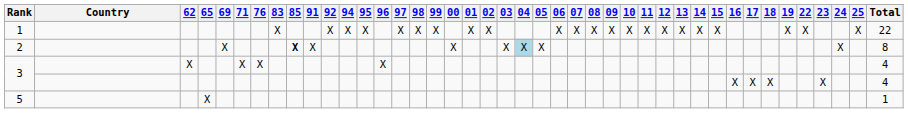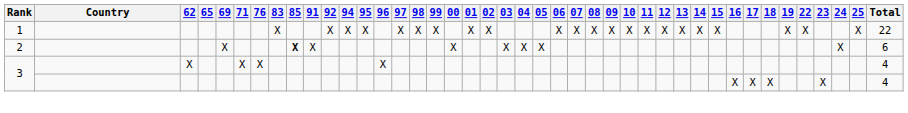 <table class=wikitable style="font-size:85%; text-align:center">
 <tr>
 <th>Rank</th>
 <th width=150>Country</th>
 <th><a href='#'>62</a></th>
 <th><a href='#'>65</a></th>
 <th><a href='#'>69</a></th>
 <th><a href='#'>71</a></th>
 <th><a href='#'>76</a></th>
 <th><a href='#'>83</a></th>
 <th><a href='#'>85</a></th>
 <th><a href='#'>91</a></th>
 <th><a href='#'>92</a></th>
 <th><a href='#'>94</a></th>
 <th><a href='#'>95</a></th>
 <th><a href='#'>96</a></th>
 <th><a href='#'>97</a></th>
 <th><a href='#'>98</a></th>
 <th><a href='#'>99</a></th>
 <th><a href='#'>00</a></th>
 <th><a href='#'>01</a></th>
 <th><a href='#'>02</a></th>
 <th><a href='#'>03</a></th>
 <th><a href='#'>04</a></th>
 <th><a href='#'>05</a></th>
 <th><a href='#'>06</a></th>
 <th><a href='#'>07</a></th>
 <th><a href='#'>08</a></th>
 <th><a href='#'>09</a></th>
 <th><a href='#'>10</a></th>
 <th><a href='#'>11</a></th>
 <th><a href='#'>12</a></th>
 <th><a href='#'>13</a></th>
 <th><a href='#'>14</a></th>
 <th><a href='#'>15</a></th>
 <th><a href='#'>16</a></th>
 <th><a href='#'>17</a></th>
 <th><a href='#'>18</a></th>
 <th><a href='#'>19</a></th>
 <th><a href='#'>22</a></th>
 <th><a href='#'>23</a></th>
 <th><a href='#'>24</a></th>
 <th><a href='#'>25</a></th>
 <th>Total</th>
 </tr>
 <tr>
 <td>1</td>
 <td align=left></td>
 <td></td>
 <td></td>
 <td></td>
 <td></td>
 <td></td>
 <td>X</td>
 <td></td>
 <td></td>
 <td>X</td>
 <td>X</td>
 <td>X</td>
 <td></td>
 <td>X</td>
 <td>X</td>
 <td>X</td>
 <td></td>
 <td>X</td>
 <td>X</td>
 <td></td>
 <td></td>
 <td></td>
 <td>X</td>
 <td>X</td>
 <td>X</td>
 <td>X</td>
 <td>X</td>
 <td>X</td>
 <td>X</td>
 <td>X</td>
 <td>X</td>
 <td>X</td>
 <td></td>
 <td></td>
 <td></td>
 <td>X</td>
 <td>X</td>
 <td></td>
 <td></td>
 <td>X</td>
 <td>22</td>
 </tr>
 <tr>
 <td>2</td>
 <td align=left></td>
 <td></td>
 <td></td>
 <td>X</td>
 <td></td>
 <td></td>
 <td></td>
 <td><strong>X</strong></td>
 <td>X</td>
 <td></td>
 <td></td>
 <td></td>
 <td></td>
 <td></td>
 <td></td>
 <td></td>
 <td>X</td>
 <td></td>
 <td></td>
 <td>X</td>
-<td style="background: lightblue;">X</td>
+<td>X</td>
 <td>X</td>
 <td></td>
 <td></td>
 <td></td>
 <td></td>
 <td></td>
 <td></td>
 <td></td>
 <td></td>
 <td></td>
 <td></td>
 <td></td>
 <td></td>
 <td></td>
 <td></td>
 <td></td>
 <td></td>
 <td>X</td>
 <td></td>
-<td>8</td>
+<td>6</td>
 </tr>
 <tr>
 <td rowspan=2>3</td>
 <td align=left></td>
 <td>X</td>
 <td></td>
 <td></td>
 <td>X</td>
 <td>X</td>
 <td></td>
 <td></td>
 <td></td>
 <td></td>
 <td></td>
 <td></td>
 <td>X</td>
 <td></td>
 <td></td>
 <td></td>
 <td></td>
 <td></td>
 <td></td>
 <td></td>
 <td></td>
 <td></td>
 <td></td>
 <td></td>
 <td></td>
 <td></td>
 <td></td>
 <td></td>
 <td></td>
 <td></td>
 <td></td>
 <td></td>
 <td></td>
 <td></td>
 <td></td>
 <td></td>
 <td></td>
 <td></td>
 <td></td>
 <td></td>
 <td>4</td>
 </tr>
 <tr>
 <td align=left></td>
 <td></td>
 <td></td>
 <td></td>
 <td></td>
 <td></td>
 <td></td>
 <td></td>
 <td></td>
 <td></td>
 <td></td>
 <td></td>
 <td></td>
 <td></td>
 <td></td>
 <td></td>
 <td></td>
 <td></td>
 <td></td>
 <td></td>
 <td></td>
 <td></td>
 <td></td>
 <td></td>
 <td></td>
 <td></td>
 <td></td>
 <td></td>
 <td></td>
 <td></td>
 <td></td>
 <td></td>
 <td>X</td>
 <td>X</td>
 <td>X</td>
 <td></td>
 <td></td>
 <td>X</td>
 <td></td>
 <td></td>
 <td>4</td>
 </tr>
-<tr>
-<td>5</td>
-<td align=left></td>
-<td></td>
-<td>X</td>
-<td></td>
-<td></td>
-<td></td>
-<td></td>
-<td></td>
-<td></td>
-<td></td>
-<td></td>
-<td></td>
-<td></td>
-<td></td>
-<td></td>
-<td></td>
-<td></td>
-<td></td>
-<td></td>
-<td></td>
-<td></td>
-<td></td>
-<td></td>
-<td></td>
-<td></td>
-<td></td>
-<td></td>
-<td></td>
-<td></td>
-<td></td>
-<td></td>
-<td></td>
-<td></td>
-<td></td>
-<td></td>
-<td></td>
-<td></td>
-<td></td>
-<td></td>
-<td></td>
-<td>1</td>
-</tr>
 </table>
